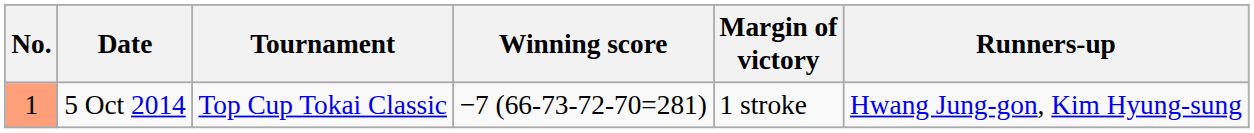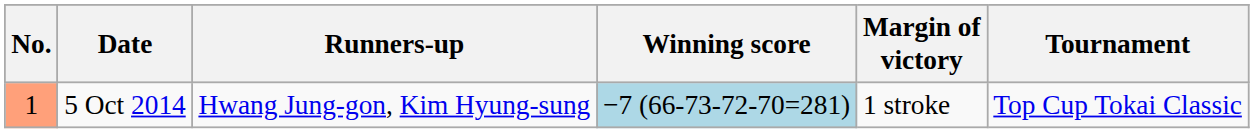 <table class="wikitable" style="font-size:95%;">
 <tr>
 <th>No.</th>
 <th>Date</th>
-<th>Tournament</th>
+<th>Runners-up</th>
 <th>Winning score</th>
 <th>Margin of<br>victory</th>
-<th>Runners-up</th>
+<th>Tournament</th>
 </tr>
 <tr>
 <td align=center style="background: lightsalmon;">1</td>
 <td align=right>5 Oct <a href='#'>2014</a></td>
+<td> <a href='#'>Hwang Jung-gon</a>,  <a href='#'>Kim Hyung-sung</a></td>
+<td style="background: lightblue;">−7 (66-73-72-70=281)</td>
+<td>1 stroke</td>
 <td><a href='#'>Top Cup Tokai Classic</a></td>
-<td>−7 (66-73-72-70=281)</td>
-<td>1 stroke</td>
-<td> <a href='#'>Hwang Jung-gon</a>,  <a href='#'>Kim Hyung-sung</a></td>
 </tr>
 </table>
